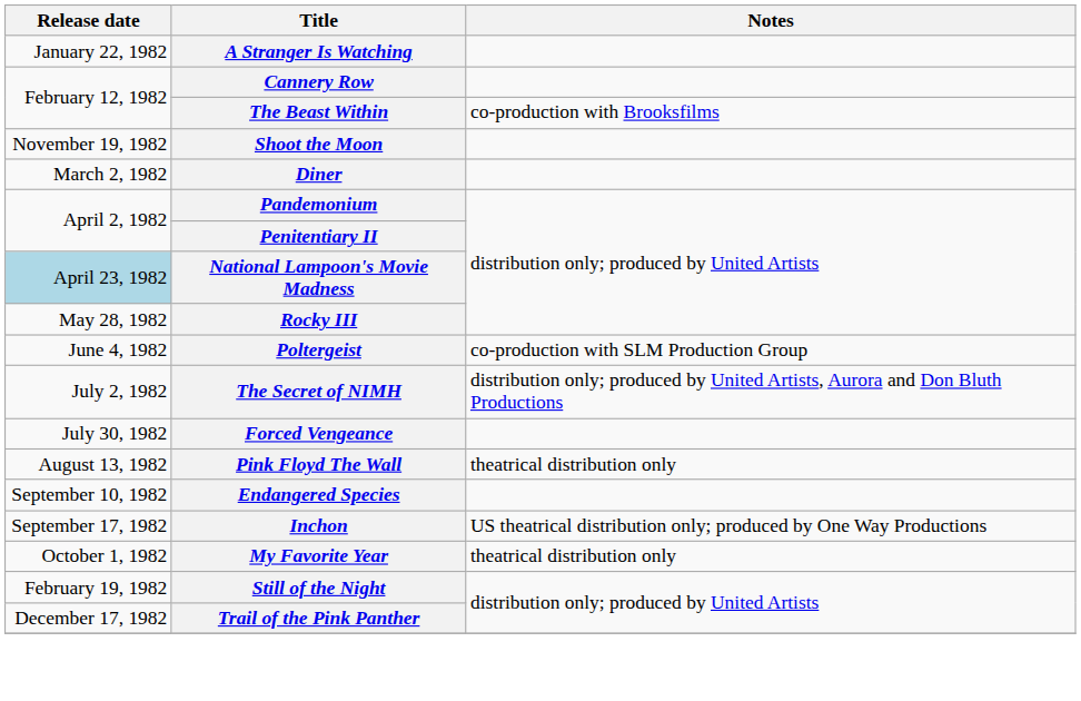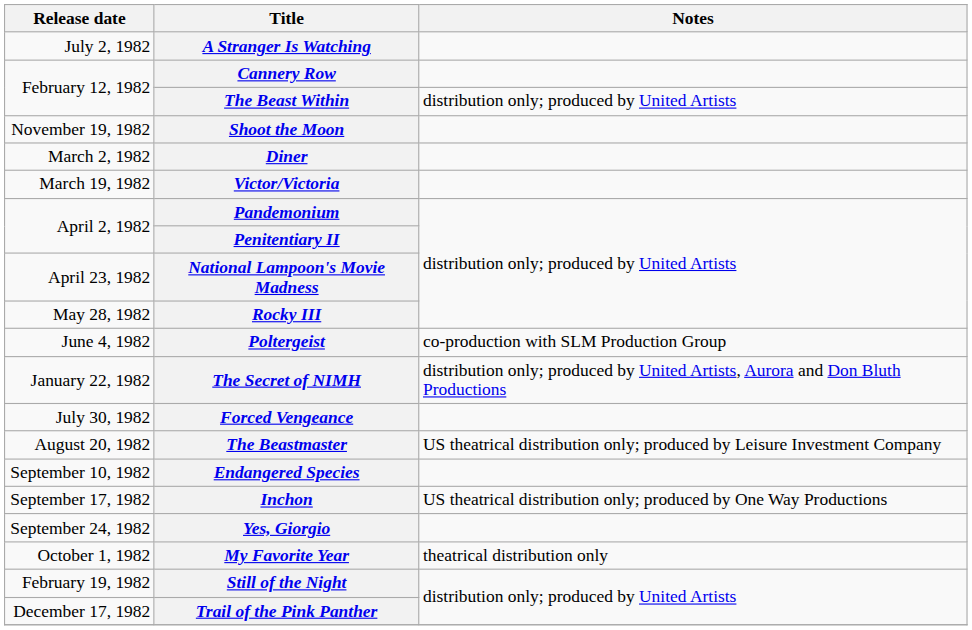 <table class="wikitable sortable" style="width:100%;">
 <tr>
 <th scope="col" style="width:130px;">Release date</th>
 <th>Title</th>
 <th>Notes</th>
 </tr>
 <tr>
-<td style="text-align:right;">January 22, 1982</td>
+<td style="text-align:right;">July 2, 1982</td>
 <th scope="row"><em><a href='#'>A Stranger Is Watching</a></em></th>
 <td></td>
 </tr>
 <tr>
 <td style="text-align:right;" rowspan="2">February 12, 1982</td>
 <th scope="row"><em><a href='#'>Cannery Row</a></em></th>
 <td></td>
 </tr>
 <tr>
 <th scope="row"><em><a href='#'>The Beast Within</a></em></th>
-<td>co-production with <a href='#'>Brooksfilms</a></td>
+<td>distribution only; produced by <a href='#'>United Artists</a></td>
 </tr>
 <tr>
 <td style="text-align:right;">November 19, 1982</td>
 <th scope="row"><em><a href='#'>Shoot the Moon</a></em></th>
 <td></td>
 </tr>
 <tr>
 <td style="text-align:right;">March 2, 1982</td>
 <th scope="row"><em><a href='#'>Diner</a></em></th>
 <td></td>
 </tr>
 <tr>
+<td style="text-align:right;">March 19, 1982</td>
+<th scope="row"><em><a href='#'>Victor/Victoria</a></em></th>
+<td></td>
+</tr>
+<tr>
 <td style="text-align:right;" rowspan="2">April 2, 1982</td>
 <th scope="row"><em><a href='#'>Pandemonium</a></em></th>
 <td rowspan="4">distribution only; produced by <a href='#'>United Artists</a></td>
 </tr>
 <tr>
 <th scope="row"><em><a href='#'>Penitentiary II</a></em></th>
 </tr>
 <tr>
-<td style="background: lightblue; text-align:right;">April 23, 1982</td>
+<td style="text-align:right;">April 23, 1982</td>
 <th scope="row"><em><a href='#'>National Lampoon's Movie Madness</a></em></th>
 </tr>
 <tr>
 <td style="text-align:right;">May 28, 1982</td>
 <th scope="row"><em><a href='#'>Rocky III</a></em></th>
 </tr>
 <tr>
 <td style="text-align:right;">June 4, 1982</td>
 <th scope="row"><em><a href='#'>Poltergeist</a></em></th>
 <td>co-production with SLM Production Group</td>
 </tr>
 <tr>
-<td style="text-align:right;">July 2, 1982</td>
+<td style="text-align:right;">January 22, 1982</td>
 <th scope="row"><em><a href='#'>The Secret of NIMH</a></em></th>
 <td>distribution only; produced by <a href='#'>United Artists</a>, <a href='#'>Aurora</a> and <a href='#'>Don Bluth Productions</a></td>
 </tr>
 <tr>
 <td style="text-align:right;">July 30, 1982</td>
 <th scope="row"><em><a href='#'>Forced Vengeance</a></em></th>
 <td></td>
 </tr>
 <tr>
-<td style="text-align:right;">August 13, 1982</td>
-<th scope="row"><em><a href='#'>Pink Floyd The Wall</a></em></th>
-<td>theatrical distribution only</td>
+<td style="text-align:right;">August 20, 1982</td>
+<th scope="row"><em><a href='#'>The Beastmaster</a></em></th>
+<td>US theatrical distribution only; produced by Leisure Investment Company</td>
 </tr>
 <tr>
 <td style="text-align:right;">September 10, 1982</td>
 <th scope="row"><em><a href='#'>Endangered Species</a></em></th>
 <td></td>
 </tr>
 <tr>
 <td style="text-align:right;">September 17, 1982</td>
 <th scope="row"><em><a href='#'>Inchon</a></em></th>
 <td>US theatrical distribution only; produced by One Way Productions</td>
+</tr>
+<tr>
+<td style="text-align:right;">September 24, 1982</td>
+<th scope="row"><em><a href='#'>Yes, Giorgio</a></em></th>
+<td></td>
 </tr>
 <tr>
 <td style="text-align:right;">October 1, 1982</td>
 <th scope="row"><em><a href='#'>My Favorite Year</a></em></th>
 <td>theatrical distribution only</td>
 </tr>
 <tr>
 <td style="text-align:right;">February 19, 1982</td>
 <th scope="row"><em><a href='#'>Still of the Night</a></em></th>
 <td rowspan="2">distribution only; produced by <a href='#'>United Artists</a></td>
 </tr>
 <tr>
 <td style="text-align:right;">December 17, 1982</td>
 <th scope="row"><em><a href='#'>Trail of the Pink Panther</a></em></th>
 </tr>
 <tr>
 </tr>
 </table>
